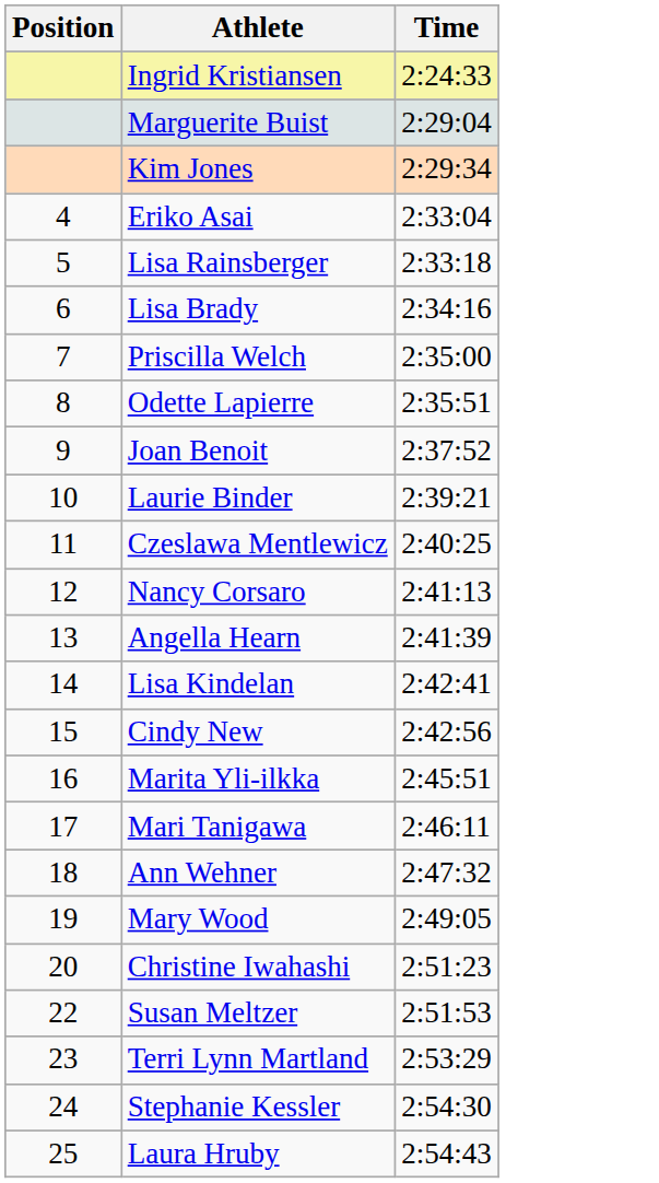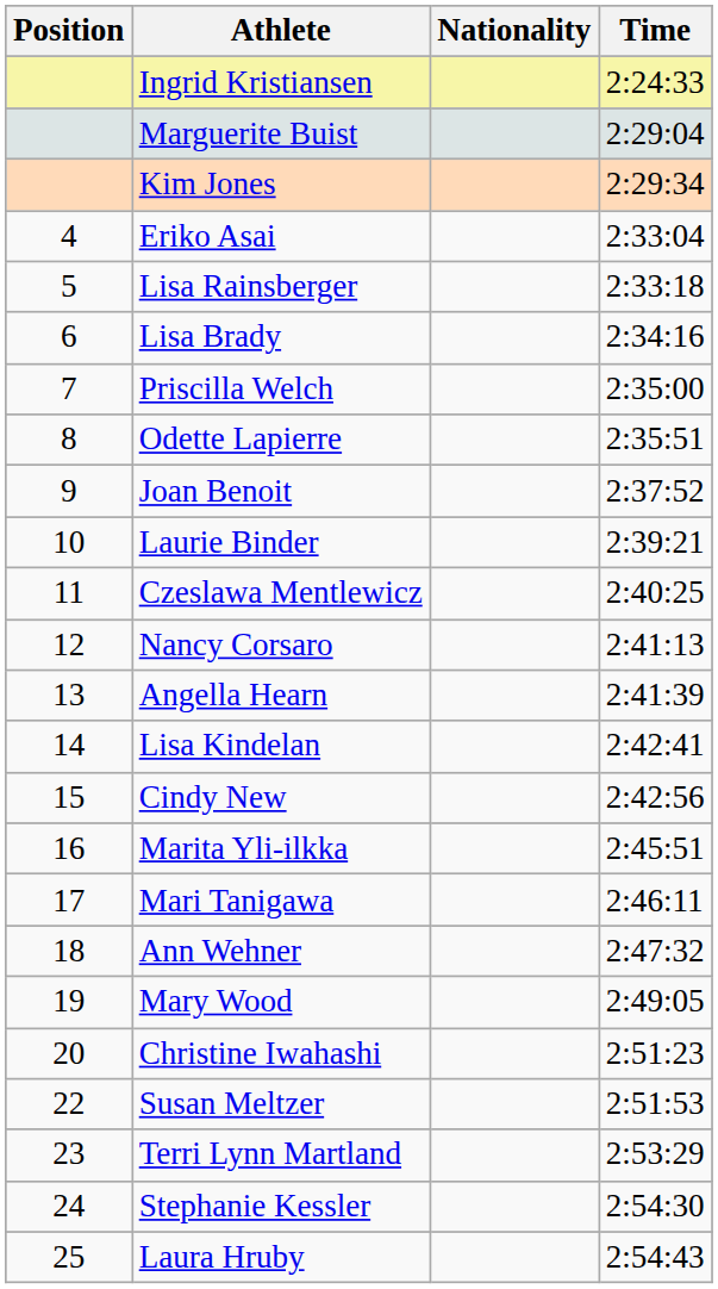 <table class="wikitable sortable">
 <tr>
 <th>Position</th>
 <th>Athlete</th>
+<th>Nationality</th>
 <th>Time</th>
 </tr>
 <tr bgcolor=#F7F6A8>
 <td align=center></td>
 <td><a href='#'>Ingrid Kristiansen</a></td>
+<td></td>
 <td>2:24:33</td>
 </tr>
 <tr bgcolor=#DCE5E5>
 <td align=center></td>
 <td><a href='#'>Marguerite Buist</a></td>
+<td></td>
 <td>2:29:04</td>
 </tr>
 <tr bgcolor=#FFDAB9>
 <td align=center></td>
 <td><a href='#'>Kim Jones</a></td>
+<td></td>
 <td>2:29:34</td>
 </tr>
 <tr>
 <td align=center>4</td>
 <td><a href='#'>Eriko Asai</a></td>
+<td></td>
 <td>2:33:04</td>
 </tr>
 <tr>
 <td align=center>5</td>
 <td><a href='#'>Lisa Rainsberger</a></td>
+<td></td>
 <td>2:33:18</td>
 </tr>
 <tr>
 <td align=center>6</td>
 <td><a href='#'>Lisa Brady</a></td>
+<td></td>
 <td>2:34:16</td>
 </tr>
 <tr>
 <td align=center>7</td>
 <td><a href='#'>Priscilla Welch</a></td>
+<td></td>
 <td>2:35:00</td>
 </tr>
 <tr>
 <td align=center>8</td>
 <td><a href='#'>Odette Lapierre</a></td>
+<td></td>
 <td>2:35:51</td>
 </tr>
 <tr>
 <td align=center>9</td>
 <td><a href='#'>Joan Benoit</a></td>
+<td></td>
 <td>2:37:52</td>
 </tr>
 <tr>
 <td align=center>10</td>
 <td><a href='#'>Laurie Binder</a></td>
+<td></td>
 <td>2:39:21</td>
 </tr>
 <tr>
 <td align=center>11</td>
 <td><a href='#'>Czeslawa Mentlewicz</a></td>
+<td></td>
 <td>2:40:25</td>
 </tr>
 <tr>
 <td align=center>12</td>
 <td><a href='#'>Nancy Corsaro</a></td>
+<td></td>
 <td>2:41:13</td>
 </tr>
 <tr>
 <td align=center>13</td>
 <td><a href='#'>Angella Hearn</a></td>
+<td></td>
 <td>2:41:39</td>
 </tr>
 <tr>
 <td align=center>14</td>
 <td><a href='#'>Lisa Kindelan</a></td>
+<td></td>
 <td>2:42:41</td>
 </tr>
 <tr>
 <td align=center>15</td>
 <td><a href='#'>Cindy New</a></td>
+<td></td>
 <td>2:42:56</td>
 </tr>
 <tr>
 <td align=center>16</td>
 <td><a href='#'>Marita Yli-ilkka</a></td>
+<td></td>
 <td>2:45:51</td>
 </tr>
 <tr>
 <td align=center>17</td>
 <td><a href='#'>Mari Tanigawa</a></td>
+<td></td>
 <td>2:46:11</td>
 </tr>
 <tr>
 <td align=center>18</td>
 <td><a href='#'>Ann Wehner</a></td>
+<td></td>
 <td>2:47:32</td>
 </tr>
 <tr>
 <td align=center>19</td>
 <td><a href='#'>Mary Wood</a></td>
+<td></td>
 <td>2:49:05</td>
 </tr>
 <tr>
 <td align=center>20</td>
 <td><a href='#'>Christine Iwahashi</a></td>
+<td></td>
 <td>2:51:23</td>
 </tr>
 <tr>
 <td align=center>22</td>
 <td><a href='#'>Susan Meltzer</a></td>
+<td></td>
 <td>2:51:53</td>
 </tr>
 <tr>
 <td align=center>23</td>
 <td><a href='#'>Terri Lynn Martland</a></td>
+<td></td>
 <td>2:53:29</td>
 </tr>
 <tr>
 <td align=center>24</td>
 <td><a href='#'>Stephanie Kessler</a></td>
+<td></td>
 <td>2:54:30</td>
 </tr>
 <tr>
 <td align=center>25</td>
 <td><a href='#'>Laura Hruby</a></td>
+<td></td>
 <td>2:54:43</td>
 </tr>
 </table>
